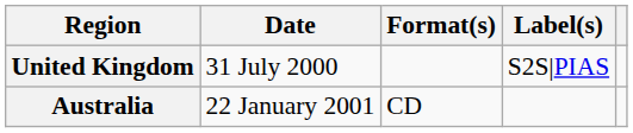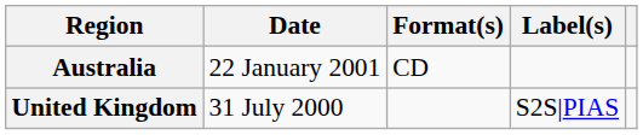 <table class="wikitable plainrowheaders">
 <tr>
 <th scope="col">Region</th>
 <th scope="col">Date</th>
 <th scope="col">Format(s)</th>
 <th scope="col">Label(s)</th>
 <th scope="col"></th>
 </tr>
 <tr>
+<th scope="row">Australia</th>
+<td>22 January 2001</td>
+<td>CD</td>
+<td></td>
+<td></td>
+</tr>
+<tr>
 <th scope="row">United Kingdom</th>
 <td>31 July 2000</td>
 <td></td>
 <td {{hlist>S2S|<a href='#'>PIAS</a></td>
 <td></td>
 </tr>
-<tr>
-<th scope="row">Australia</th>
-<td>22 January 2001</td>
-<td>CD</td>
-<td></td>
-<td></td>
-</tr>
 </table>
